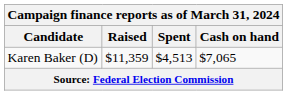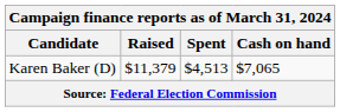 <table class="wikitable sortable">
 <tr>
 <th colspan=4>Campaign finance reports as of March 31, 2024</th>
 </tr>
 <tr style="text-align:center;">
 <th>Candidate</th>
 <th>Raised</th>
 <th>Spent</th>
 <th>Cash on hand</th>
 </tr>
 <tr>
 <td>Karen Baker (D)</td>
-<td>$11,359</td>
+<td>$11,379</td>
 <td>$4,513</td>
 <td>$7,065</td>
 </tr>
 <tr>
 <th colspan="4"><small>Source: <a href='#'>Federal Election Commission</a></small></th>
 </tr>
 </table>
